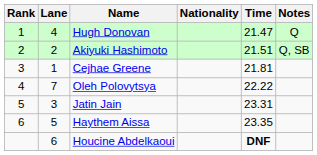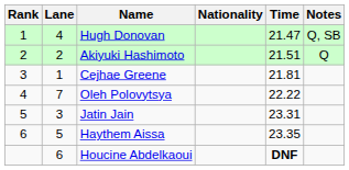 <table class="wikitable sortable" style="text-align:center">
 <tr>
 <th>Rank</th>
 <th>Lane</th>
 <th>Name</th>
 <th>Nationality</th>
 <th>Time</th>
 <th>Notes</th>
 </tr>
 <tr bgcolor=ccffcc>
 <td>1</td>
 <td>4</td>
 <td align=left><a href='#'>Hugh Donovan</a></td>
 <td align=left></td>
 <td>21.47</td>
-<td>Q</td>
+<td>Q, SB</td>
 </tr>
 <tr bgcolor=ccffcc>
 <td>2</td>
 <td>2</td>
 <td align=left><a href='#'>Akiyuki Hashimoto</a></td>
 <td align=left></td>
 <td>21.51</td>
-<td>Q, SB</td>
+<td>Q</td>
 </tr>
 <tr>
 <td>3</td>
 <td>1</td>
 <td align=left><a href='#'>Cejhae Greene</a></td>
 <td align=left></td>
 <td>21.81</td>
 <td></td>
 </tr>
 <tr>
 <td>4</td>
 <td>7</td>
 <td align=left><a href='#'>Oleh Polovytsya</a></td>
 <td align=left></td>
 <td>22.22</td>
 <td></td>
 </tr>
 <tr>
 <td>5</td>
 <td>3</td>
 <td align=left><a href='#'>Jatin Jain</a></td>
 <td align=left></td>
 <td>23.31</td>
 <td></td>
 </tr>
 <tr>
 <td>6</td>
 <td>5</td>
 <td align=left><a href='#'>Haythem Aissa</a></td>
 <td align=left></td>
 <td>23.35</td>
 <td></td>
 </tr>
 <tr>
 <td></td>
 <td>6</td>
 <td align=left><a href='#'>Houcine Abdelkaoui</a></td>
 <td align=left></td>
 <td><strong>DNF</strong></td>
 <td></td>
 </tr>
 </table>
